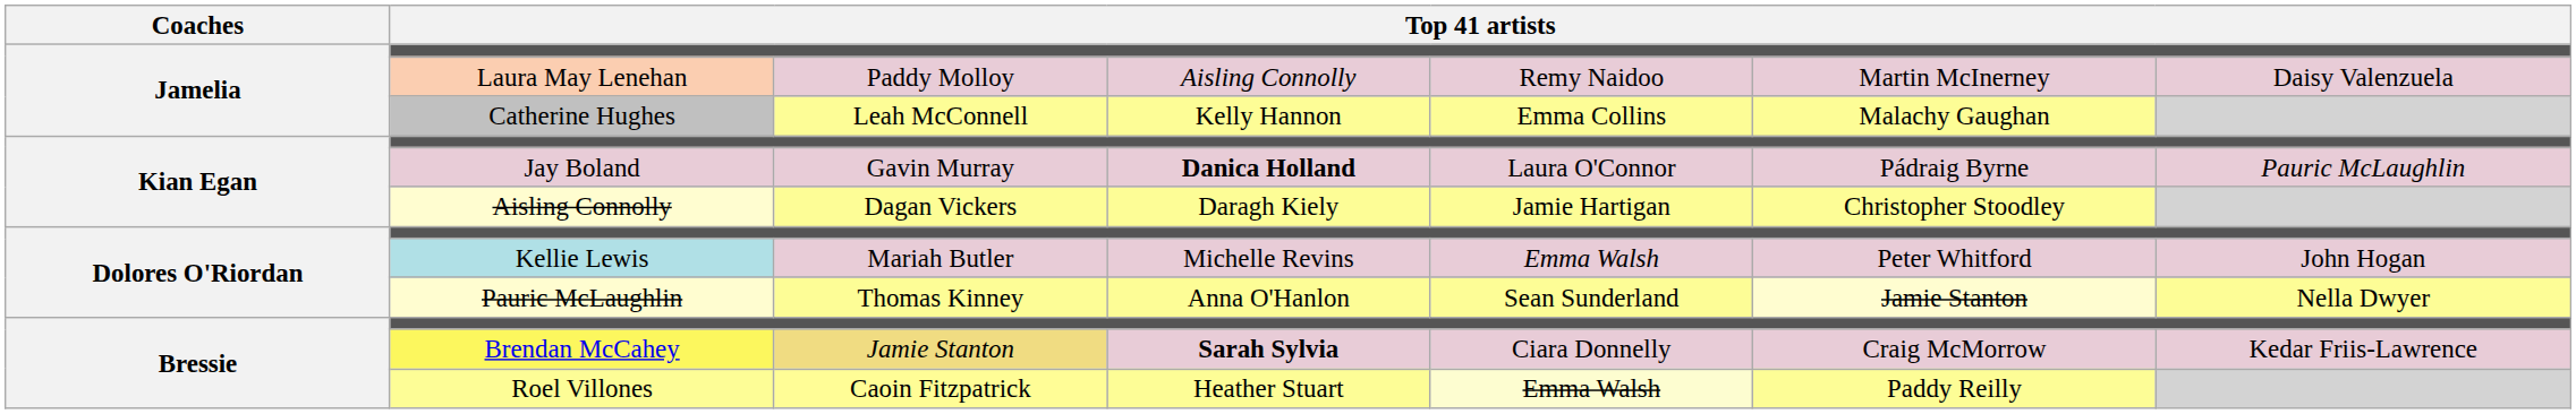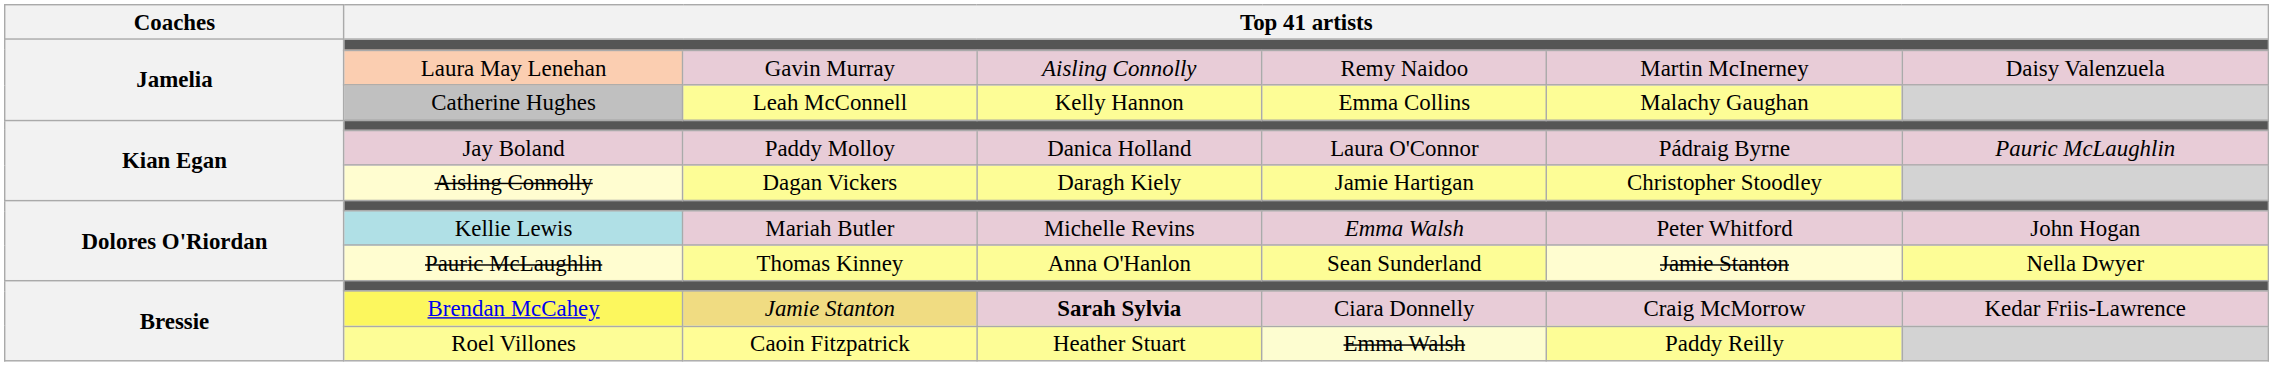 <table class="wikitable" style="text-align:center; line-height:17px; width:100%;">
 <tr>
 <th scope="col" width="15%">Coaches</th>
 <th scope="col" width="85%" colspan="7">Top 41 artists</th>
 </tr>
 <tr>
 <th rowspan="3"><strong>Jamelia</strong></th>
 <td colspan="7" style="background:#555555;"></td>
 </tr>
 <tr>
 <td style="background:#FBCEB1;">Laura May Lenehan</td>
-<td style="background:#E8CCD7;">Paddy Molloy</td>
+<td style="background:#E8CCD7;">Gavin Murray</td>
 <td style="background:#E8CCD7;"><em>Aisling Connolly</em></td>
 <td style="background:#E8CCD7;">Remy Naidoo</td>
 <td style="background:#E8CCD7;">Martin McInerney</td>
 <td style="background:#E8CCD7;">Daisy Valenzuela</td>
 </tr>
 <tr>
 <td style="background:silver;">Catherine Hughes</td>
 <td style="background:#FDFD96;">Leah McConnell</td>
 <td style="background:#FDFD96;">Kelly Hannon</td>
 <td style="background:#FDFD96;">Emma Collins</td>
 <td style="background:#FDFD96;">Malachy Gaughan</td>
 <td style="background:lightgrey;"></td>
 </tr>
 <tr>
 <th rowspan="3"><strong>Kian Egan</strong></th>
 <td colspan="7" style="background:#555555;"></td>
 </tr>
 <tr>
 <td style="background:#E8CCD7;">Jay Boland</td>
-<td style="background:#E8CCD7;">Gavin Murray</td>
-<td style="background:#E8CCD7;"><strong>Danica Holland</strong></td>
+<td style="background:#E8CCD7;">Paddy Molloy</td>
+<td style="background:#E8CCD7;">Danica Holland</td>
 <td style="background:#E8CCD7;">Laura O'Connor</td>
 <td style="background:#E8CCD7;">Pádraig Byrne</td>
 <td style="background:#E8CCD7;"><em>Pauric McLaughlin</em></td>
 </tr>
 <tr>
 <td style="background:#FFFDD0;"><s>Aisling Connolly</s></td>
 <td style="background:#FDFD96;">Dagan Vickers</td>
 <td style="background:#FDFD96;">Daragh Kiely</td>
 <td style="background:#FDFD96;">Jamie Hartigan</td>
 <td style="background:#FDFD96;">Christopher Stoodley</td>
 <td style="background:lightgrey;"></td>
 </tr>
 <tr>
 <th rowspan="3"><strong>Dolores O'Riordan</strong></th>
 <td colspan="7" style="background:#555555;"></td>
 </tr>
 <tr>
 <td style="background:#B0E0E6;">Kellie Lewis</td>
 <td style="background:#E8CCD7;">Mariah Butler</td>
 <td style="background:#E8CCD7;">Michelle Revins</td>
 <td style="background:#E8CCD7;"><em>Emma Walsh</em></td>
 <td style="background:#E8CCD7;">Peter Whitford</td>
 <td style="background:#E8CCD7;">John Hogan</td>
 </tr>
 <tr>
 <td style="background:#FFFDD0;"><s>Pauric McLaughlin</s></td>
 <td style="background:#FDFD96;">Thomas Kinney</td>
 <td style="background:#FDFD96;">Anna O'Hanlon</td>
 <td style="background:#FDFD96;">Sean Sunderland</td>
 <td style="background:#FFFDD0;"><s>Jamie Stanton</s></td>
 <td style="background:#FDFD96;">Nella Dwyer</td>
 </tr>
 <tr>
 <th rowspan="4"><strong>Bressie</strong></th>
 <td colspan="7" style="background:#555555;"></td>
 </tr>
 <tr>
 <td style="background:#FCF75E;"><a href='#'>Brendan McCahey</a></td>
 <td style="background:#F0DC82;"><em>Jamie Stanton</em></td>
 <td style="background:#E8CCD7;"><strong>Sarah Sylvia</strong></td>
 <td style="background:#E8CCD7;">Ciara Donnelly</td>
 <td style="background:#E8CCD7;">Craig McMorrow</td>
 <td style="background:#E8CCD7;">Kedar Friis-Lawrence</td>
 </tr>
 <tr>
 <td style="background:#FDFD96;">Roel Villones</td>
 <td style="background:#FFFD96;">Caoin Fitzpatrick</td>
 <td style="background:#FDFD96;">Heather Stuart</td>
 <td style="background:#FDFDD0;"><s>Emma Walsh</s></td>
 <td style="background:#FDFD96;">Paddy Reilly</td>
 <td style="background:lightgrey;"></td>
 </tr>
 </table>
